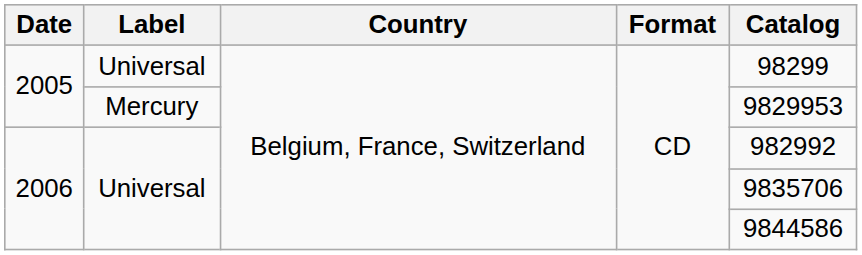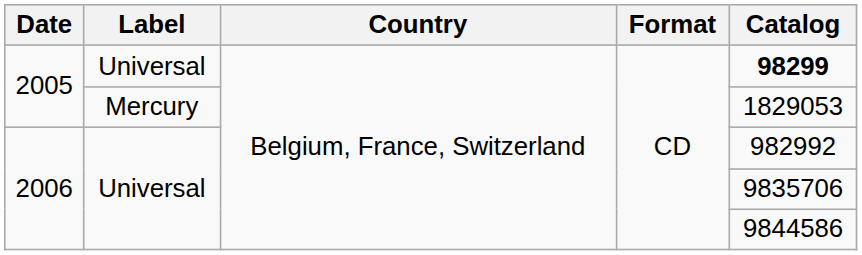 <table class="wikitable" width="60%" border="1">
 <tr>
 <th>Date</th>
 <th>Label</th>
 <th>Country</th>
 <th>Format</th>
 <th>Catalog</th>
 </tr>
 <tr>
 <td rowspan=2 align=center>2005</td>
 <td rowspan=1 align=center>Universal</td>
 <td rowspan=5 align=center>Belgium, France, Switzerland</td>
 <td rowspan=5 align=center>CD</td>
-<td align=center>98299</td>
+<td align=center><strong>98299</strong></td>
 </tr>
 <tr>
 <td align=center>Mercury</td>
-<td align=center>9829953</td>
+<td align=center>1829053</td>
 </tr>
 <tr>
 <td rowspan=3 align=center>2006</td>
 <td rowspan=3 align=center>Universal</td>
 <td align=center>982992</td>
 </tr>
 <tr>
 <td align=center>9835706</td>
 </tr>
 <tr>
 <td align=center>9844586</td>
 </tr>
 </table>
